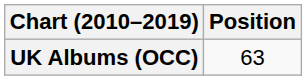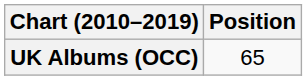 <table class="wikitable plainrowheaders" style="text-align:center">
 <tr>
 <th scope="col">Chart (2010–2019)</th>
 <th scope="col">Position</th>
 </tr>
 <tr>
 <th scope="row">UK Albums (OCC)</th>
-<td>63</td>
+<td>65</td>
 </tr>
 </table>
